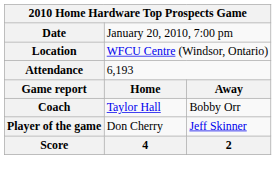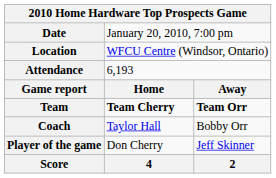 <table class="wikitable">
 <tr>
 <th colspan="3">2010 Home Hardware Top Prospects Game</th>
 </tr>
 <tr>
 <th>Date</th>
 <td colspan="2">January 20, 2010, 7:00 pm</td>
 </tr>
 <tr>
 <th>Location</th>
 <td colspan="2"><a href='#'>WFCU Centre</a> (Windsor, Ontario)</td>
 </tr>
 <tr>
 <th>Attendance</th>
 <td colspan="2">6,193</td>
 </tr>
 <tr>
 <th>Game report</th>
 <th>Home</th>
 <th>Away</th>
 </tr>
 <tr>
+<th>Team</th>
+<td><strong>Team Cherry</strong></td>
+<td><strong>Team Orr</strong></td>
+</tr>
+<tr>
 <th>Coach</th>
 <td><a href='#'>Taylor Hall</a></td>
 <td>Bobby Orr</td>
 </tr>
 <tr>
 <th>Player of the game</th>
 <td>Don Cherry</td>
 <td><a href='#'>Jeff Skinner</a></td>
 </tr>
 <tr>
 <th>Score</th>
 <th>4</th>
 <th>2</th>
 </tr>
 </table>
